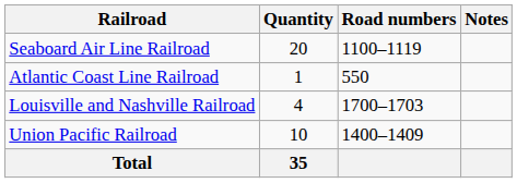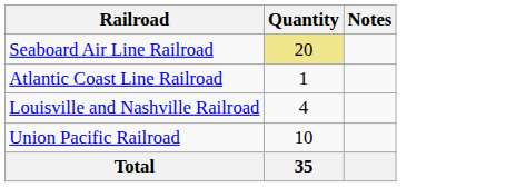 <table class = "wikitable">
 <tr>
 <th>Railroad</th>
 <th>Quantity</th>
-<th>Road numbers</th>
 <th>Notes</th>
 </tr>
 <tr>
 <td><a href='#'>Seaboard Air Line Railroad</a></td>
-<td style="text-align:center;">20</td>
-<td>1100–1119</td>
+<td style="background: khaki; text-align:center;">20</td>
 <td></td>
 </tr>
 <tr>
 <td><a href='#'>Atlantic Coast Line Railroad</a></td>
 <td style="text-align:center;">1</td>
-<td>550</td>
 <td></td>
 </tr>
 <tr>
 <td><a href='#'>Louisville and Nashville Railroad</a></td>
 <td style="text-align:center;">4</td>
-<td>1700–1703</td>
 <td></td>
 </tr>
 <tr>
 <td><a href='#'>Union Pacific Railroad</a></td>
 <td style="text-align:center;">10</td>
-<td>1400–1409</td>
 <td></td>
 </tr>
 <tr>
 <th>Total</th>
 <th>35</th>
 <th></th>
-<th></th>
 </tr>
 </table>
